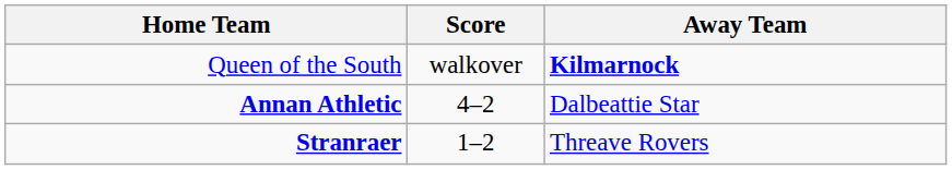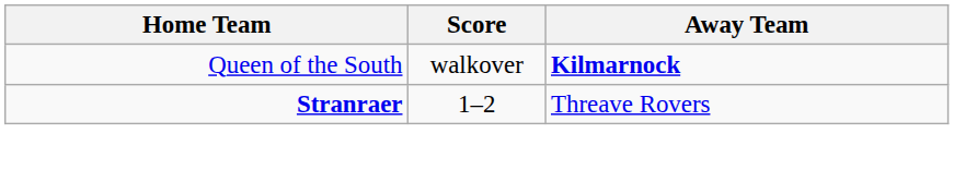 <table class="wikitable" style="border-collapse: collapse;">
 <tr>
 <th align="right" width="250">Home Team</th>
 <th align="center" width="80"> Score </th>
 <th align="left" width="250">Away Team</th>
 </tr>
 <tr>
 <td style="text-align: right;"><a href='#'>Queen of the South</a></td>
 <td style="text-align: center;">walkover</td>
 <td style="text-align: left;"><strong><a href='#'>Kilmarnock</a></strong></td>
 </tr>
 <tr>
-<td style="text-align: right;"><strong><a href='#'>Annan Athletic</a></strong></td>
-<td style="text-align: center;">4–2</td>
-<td style="text-align: left;"><a href='#'>Dalbeattie Star</a></td>
-</tr>
-<tr>
 <td style="text-align: right;"><strong><a href='#'>Stranraer</a></strong></td>
 <td style="text-align: center;">1–2 </td>
 <td style="text-align: left;"><a href='#'>Threave Rovers</a></td>
 </tr>
 </table>
